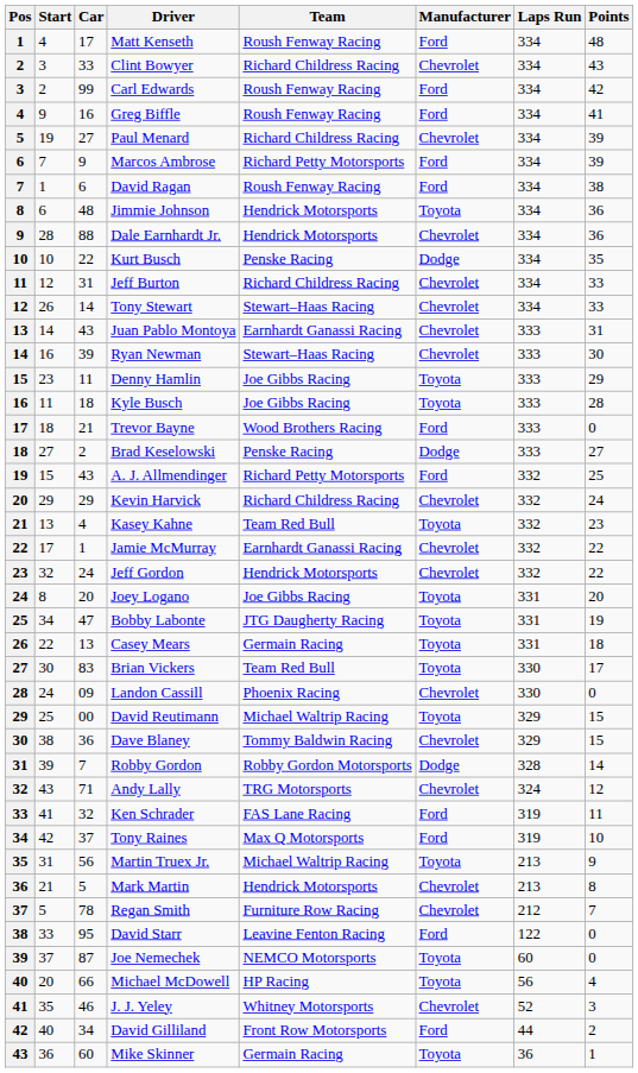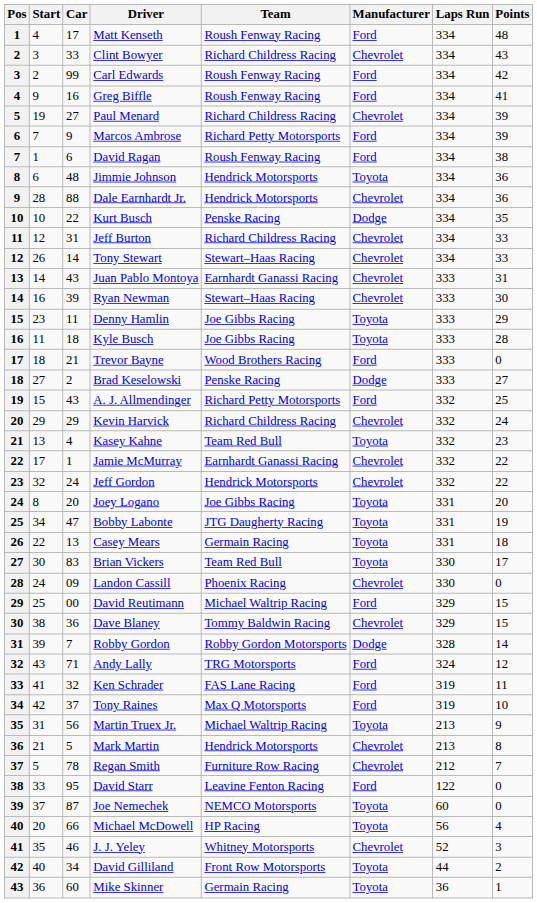 <table class="wikitable">
 <tr>
 <th>Pos</th>
 <th>Start</th>
 <th>Car</th>
 <th>Driver</th>
 <th>Team</th>
 <th>Manufacturer</th>
 <th>Laps Run</th>
 <th>Points</th>
 </tr>
 <tr>
 <th>1</th>
 <td>4</td>
 <td>17</td>
 <td><a href='#'>Matt Kenseth</a></td>
 <td><a href='#'>Roush Fenway Racing</a></td>
 <td><a href='#'>Ford</a></td>
 <td>334</td>
 <td>48</td>
 </tr>
 <tr>
 <th>2</th>
 <td>3</td>
 <td>33</td>
 <td><a href='#'>Clint Bowyer</a></td>
 <td><a href='#'>Richard Childress Racing</a></td>
 <td><a href='#'>Chevrolet</a></td>
 <td>334</td>
 <td>43</td>
 </tr>
 <tr>
 <th>3</th>
 <td>2</td>
 <td>99</td>
 <td><a href='#'>Carl Edwards</a></td>
 <td><a href='#'>Roush Fenway Racing</a></td>
 <td><a href='#'>Ford</a></td>
 <td>334</td>
 <td>42</td>
 </tr>
 <tr>
 <th>4</th>
 <td>9</td>
 <td>16</td>
 <td><a href='#'>Greg Biffle</a></td>
 <td><a href='#'>Roush Fenway Racing</a></td>
 <td><a href='#'>Ford</a></td>
 <td>334</td>
 <td>41</td>
 </tr>
 <tr>
 <th>5</th>
 <td>19</td>
 <td>27</td>
 <td><a href='#'>Paul Menard</a></td>
 <td><a href='#'>Richard Childress Racing</a></td>
 <td><a href='#'>Chevrolet</a></td>
 <td>334</td>
 <td>39</td>
 </tr>
 <tr>
 <th>6</th>
 <td>7</td>
 <td>9</td>
 <td><a href='#'>Marcos Ambrose</a></td>
 <td><a href='#'>Richard Petty Motorsports</a></td>
 <td><a href='#'>Ford</a></td>
 <td>334</td>
 <td>39</td>
 </tr>
 <tr>
 <th>7</th>
 <td>1</td>
 <td>6</td>
 <td><a href='#'>David Ragan</a></td>
 <td><a href='#'>Roush Fenway Racing</a></td>
 <td><a href='#'>Ford</a></td>
 <td>334</td>
 <td>38</td>
 </tr>
 <tr>
 <th>8</th>
 <td>6</td>
 <td>48</td>
 <td><a href='#'>Jimmie Johnson</a></td>
 <td><a href='#'>Hendrick Motorsports</a></td>
 <td><a href='#'>Toyota</a></td>
 <td>334</td>
 <td>36</td>
 </tr>
 <tr>
 <th>9</th>
 <td>28</td>
 <td>88</td>
 <td><a href='#'>Dale Earnhardt Jr.</a></td>
 <td><a href='#'>Hendrick Motorsports</a></td>
 <td><a href='#'>Chevrolet</a></td>
 <td>334</td>
 <td>36</td>
 </tr>
 <tr>
 <th>10</th>
 <td>10</td>
 <td>22</td>
 <td><a href='#'>Kurt Busch</a></td>
 <td><a href='#'>Penske Racing</a></td>
 <td><a href='#'>Dodge</a></td>
 <td>334</td>
 <td>35</td>
 </tr>
 <tr>
 <th>11</th>
 <td>12</td>
 <td>31</td>
 <td><a href='#'>Jeff Burton</a></td>
 <td><a href='#'>Richard Childress Racing</a></td>
 <td><a href='#'>Chevrolet</a></td>
 <td>334</td>
 <td>33</td>
 </tr>
 <tr>
 <th>12</th>
 <td>26</td>
 <td>14</td>
 <td><a href='#'>Tony Stewart</a></td>
 <td><a href='#'>Stewart–Haas Racing</a></td>
 <td><a href='#'>Chevrolet</a></td>
 <td>334</td>
 <td>33</td>
 </tr>
 <tr>
 <th>13</th>
 <td>14</td>
 <td>43</td>
 <td><a href='#'>Juan Pablo Montoya</a></td>
 <td><a href='#'>Earnhardt Ganassi Racing</a></td>
 <td><a href='#'>Chevrolet</a></td>
 <td>333</td>
 <td>31</td>
 </tr>
 <tr>
 <th>14</th>
 <td>16</td>
 <td>39</td>
 <td><a href='#'>Ryan Newman</a></td>
 <td><a href='#'>Stewart–Haas Racing</a></td>
 <td><a href='#'>Chevrolet</a></td>
 <td>333</td>
 <td>30</td>
 </tr>
 <tr>
 <th>15</th>
 <td>23</td>
 <td>11</td>
 <td><a href='#'>Denny Hamlin</a></td>
 <td><a href='#'>Joe Gibbs Racing</a></td>
 <td><a href='#'>Toyota</a></td>
 <td>333</td>
 <td>29</td>
 </tr>
 <tr>
 <th>16</th>
 <td>11</td>
 <td>18</td>
 <td><a href='#'>Kyle Busch</a></td>
 <td><a href='#'>Joe Gibbs Racing</a></td>
 <td><a href='#'>Toyota</a></td>
 <td>333</td>
 <td>28</td>
 </tr>
 <tr>
 <th>17</th>
 <td>18</td>
 <td>21</td>
 <td><a href='#'>Trevor Bayne</a></td>
 <td><a href='#'>Wood Brothers Racing</a></td>
 <td><a href='#'>Ford</a></td>
 <td>333</td>
 <td>0</td>
 </tr>
 <tr>
 <th>18</th>
 <td>27</td>
 <td>2</td>
 <td><a href='#'>Brad Keselowski</a></td>
 <td><a href='#'>Penske Racing</a></td>
 <td><a href='#'>Dodge</a></td>
 <td>333</td>
 <td>27</td>
 </tr>
 <tr>
 <th>19</th>
 <td>15</td>
 <td>43</td>
 <td><a href='#'>A. J. Allmendinger</a></td>
 <td><a href='#'>Richard Petty Motorsports</a></td>
 <td><a href='#'>Ford</a></td>
 <td>332</td>
 <td>25</td>
 </tr>
 <tr>
 <th>20</th>
 <td>29</td>
 <td>29</td>
 <td><a href='#'>Kevin Harvick</a></td>
 <td><a href='#'>Richard Childress Racing</a></td>
 <td><a href='#'>Chevrolet</a></td>
 <td>332</td>
 <td>24</td>
 </tr>
 <tr>
 <th>21</th>
 <td>13</td>
 <td>4</td>
 <td><a href='#'>Kasey Kahne</a></td>
 <td><a href='#'>Team Red Bull</a></td>
 <td><a href='#'>Toyota</a></td>
 <td>332</td>
 <td>23</td>
 </tr>
 <tr>
 <th>22</th>
 <td>17</td>
 <td>1</td>
 <td><a href='#'>Jamie McMurray</a></td>
 <td><a href='#'>Earnhardt Ganassi Racing</a></td>
 <td><a href='#'>Chevrolet</a></td>
 <td>332</td>
 <td>22</td>
 </tr>
 <tr>
 <th>23</th>
 <td>32</td>
 <td>24</td>
 <td><a href='#'>Jeff Gordon</a></td>
 <td><a href='#'>Hendrick Motorsports</a></td>
 <td><a href='#'>Chevrolet</a></td>
 <td>332</td>
 <td>22</td>
 </tr>
 <tr>
 <th>24</th>
 <td>8</td>
 <td>20</td>
 <td><a href='#'>Joey Logano</a></td>
 <td><a href='#'>Joe Gibbs Racing</a></td>
 <td><a href='#'>Toyota</a></td>
 <td>331</td>
 <td>20</td>
 </tr>
 <tr>
 <th>25</th>
 <td>34</td>
 <td>47</td>
 <td><a href='#'>Bobby Labonte</a></td>
 <td><a href='#'>JTG Daugherty Racing</a></td>
 <td><a href='#'>Toyota</a></td>
 <td>331</td>
 <td>19</td>
 </tr>
 <tr>
 <th>26</th>
 <td>22</td>
 <td>13</td>
 <td><a href='#'>Casey Mears</a></td>
 <td><a href='#'>Germain Racing</a></td>
 <td><a href='#'>Toyota</a></td>
 <td>331</td>
 <td>18</td>
 </tr>
 <tr>
 <th>27</th>
 <td>30</td>
 <td>83</td>
 <td><a href='#'>Brian Vickers</a></td>
 <td><a href='#'>Team Red Bull</a></td>
 <td><a href='#'>Toyota</a></td>
 <td>330</td>
 <td>17</td>
 </tr>
 <tr>
 <th>28</th>
 <td>24</td>
 <td>09</td>
 <td><a href='#'>Landon Cassill</a></td>
 <td><a href='#'>Phoenix Racing</a></td>
 <td><a href='#'>Chevrolet</a></td>
 <td>330</td>
 <td>0</td>
 </tr>
 <tr>
 <th>29</th>
 <td>25</td>
 <td>00</td>
 <td><a href='#'>David Reutimann</a></td>
 <td><a href='#'>Michael Waltrip Racing</a></td>
-<td><a href='#'>Toyota</a></td>
+<td><a href='#'>Ford</a></td>
 <td>329</td>
 <td>15</td>
 </tr>
 <tr>
 <th>30</th>
 <td>38</td>
 <td>36</td>
 <td><a href='#'>Dave Blaney</a></td>
 <td><a href='#'>Tommy Baldwin Racing</a></td>
 <td><a href='#'>Chevrolet</a></td>
 <td>329</td>
 <td>15</td>
 </tr>
 <tr>
 <th>31</th>
 <td>39</td>
 <td>7</td>
 <td><a href='#'>Robby Gordon</a></td>
 <td><a href='#'>Robby Gordon Motorsports</a></td>
 <td><a href='#'>Dodge</a></td>
 <td>328</td>
 <td>14</td>
 </tr>
 <tr>
 <th>32</th>
 <td>43</td>
 <td>71</td>
 <td><a href='#'>Andy Lally</a></td>
 <td><a href='#'>TRG Motorsports</a></td>
-<td><a href='#'>Chevrolet</a></td>
+<td><a href='#'>Ford</a></td>
 <td>324</td>
 <td>12</td>
 </tr>
 <tr>
 <th>33</th>
 <td>41</td>
 <td>32</td>
 <td><a href='#'>Ken Schrader</a></td>
 <td><a href='#'>FAS Lane Racing</a></td>
 <td><a href='#'>Ford</a></td>
 <td>319</td>
 <td>11</td>
 </tr>
 <tr>
 <th>34</th>
 <td>42</td>
 <td>37</td>
 <td><a href='#'>Tony Raines</a></td>
 <td><a href='#'>Max Q Motorsports</a></td>
 <td><a href='#'>Ford</a></td>
 <td>319</td>
 <td>10</td>
 </tr>
 <tr>
 <th>35</th>
 <td>31</td>
 <td>56</td>
 <td><a href='#'>Martin Truex Jr.</a></td>
 <td><a href='#'>Michael Waltrip Racing</a></td>
 <td><a href='#'>Toyota</a></td>
 <td>213</td>
 <td>9</td>
 </tr>
 <tr>
 <th>36</th>
 <td>21</td>
 <td>5</td>
 <td><a href='#'>Mark Martin</a></td>
 <td><a href='#'>Hendrick Motorsports</a></td>
 <td><a href='#'>Chevrolet</a></td>
 <td>213</td>
 <td>8</td>
 </tr>
 <tr>
 <th>37</th>
 <td>5</td>
 <td>78</td>
 <td><a href='#'>Regan Smith</a></td>
 <td><a href='#'>Furniture Row Racing</a></td>
 <td><a href='#'>Chevrolet</a></td>
 <td>212</td>
 <td>7</td>
 </tr>
 <tr>
 <th>38</th>
 <td>33</td>
 <td>95</td>
 <td><a href='#'>David Starr</a></td>
 <td><a href='#'>Leavine Fenton Racing</a></td>
 <td><a href='#'>Ford</a></td>
 <td>122</td>
 <td>0</td>
 </tr>
 <tr>
 <th>39</th>
 <td>37</td>
 <td>87</td>
 <td><a href='#'>Joe Nemechek</a></td>
 <td><a href='#'>NEMCO Motorsports</a></td>
 <td><a href='#'>Toyota</a></td>
 <td>60</td>
 <td>0</td>
 </tr>
 <tr>
 <th>40</th>
 <td>20</td>
 <td>66</td>
 <td><a href='#'>Michael McDowell</a></td>
 <td><a href='#'>HP Racing</a></td>
 <td><a href='#'>Toyota</a></td>
 <td>56</td>
 <td>4</td>
 </tr>
 <tr>
 <th>41</th>
 <td>35</td>
 <td>46</td>
 <td><a href='#'>J. J. Yeley</a></td>
 <td><a href='#'>Whitney Motorsports</a></td>
 <td><a href='#'>Chevrolet</a></td>
 <td>52</td>
 <td>3</td>
 </tr>
 <tr>
 <th>42</th>
 <td>40</td>
 <td>34</td>
 <td><a href='#'>David Gilliland</a></td>
 <td><a href='#'>Front Row Motorsports</a></td>
-<td><a href='#'>Ford</a></td>
+<td><a href='#'>Toyota</a></td>
 <td>44</td>
 <td>2</td>
 </tr>
 <tr>
 <th>43</th>
 <td>36</td>
 <td>60</td>
 <td><a href='#'>Mike Skinner</a></td>
 <td><a href='#'>Germain Racing</a></td>
 <td><a href='#'>Toyota</a></td>
 <td>36</td>
 <td>1</td>
 </tr>
 </table>
